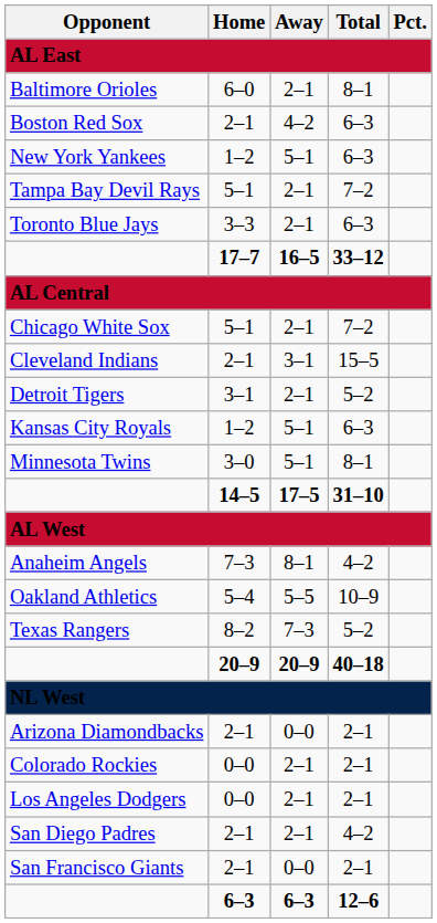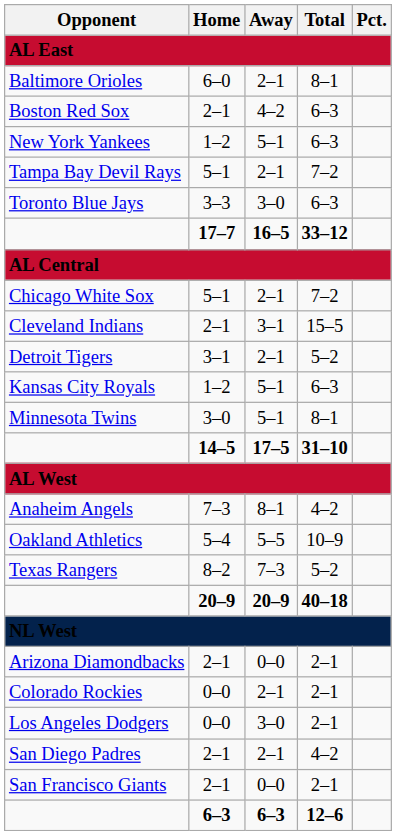 <table class="wikitable" style="font-size: 95%; text-align: center">
 <tr>
 <th>Opponent</th>
 <th>Home</th>
 <th>Away</th>
 <th>Total</th>
 <th>Pct.</th>
 </tr>
 <tr>
 <td colspan="5" style="text-align:left; background:#c60c30"><span> <strong>AL East</strong> </span></td>
 </tr>
 <tr>
 <td style="text-align:left"><a href='#'>Baltimore Orioles</a></td>
 <td>6–0</td>
 <td>2–1</td>
 <td>8–1</td>
 <td></td>
 </tr>
 <tr>
 <td style="text-align:left"><a href='#'>Boston Red Sox</a></td>
 <td>2–1</td>
 <td>4–2</td>
 <td>6–3</td>
 <td></td>
 </tr>
 <tr>
 <td style="text-align:left"><a href='#'>New York Yankees</a></td>
 <td>1–2</td>
 <td>5–1</td>
 <td>6–3</td>
 <td></td>
 </tr>
 <tr>
 <td style="text-align:left"><a href='#'>Tampa Bay Devil Rays</a></td>
 <td>5–1</td>
 <td>2–1</td>
 <td>7–2</td>
 <td></td>
 </tr>
 <tr>
 <td style="text-align:left"><a href='#'>Toronto Blue Jays</a></td>
 <td>3–3</td>
-<td>2–1</td>
+<td>3–0</td>
 <td>6–3</td>
 <td></td>
 </tr>
 <tr style="font-weight:bold">
 <td></td>
 <td>17–7</td>
 <td>16–5</td>
 <td>33–12</td>
 <td></td>
 </tr>
 <tr>
 <td colspan="7" style="text-align:left; background:#c60c30"><span> <strong>AL Central</strong> </span></td>
 </tr>
 <tr>
 <td style="text-align:left"><a href='#'>Chicago White Sox</a></td>
 <td>5–1</td>
 <td>2–1</td>
 <td>7–2</td>
 <td></td>
 </tr>
 <tr>
 <td style="text-align:left"><a href='#'>Cleveland Indians</a></td>
 <td>2–1</td>
 <td>3–1</td>
 <td>15–5</td>
 <td></td>
 </tr>
 <tr>
 <td style="text-align:left"><a href='#'>Detroit Tigers</a></td>
 <td>3–1</td>
 <td>2–1</td>
 <td>5–2</td>
 <td></td>
 </tr>
 <tr>
 <td style="text-align:left"><a href='#'>Kansas City Royals</a></td>
 <td>1–2</td>
 <td>5–1</td>
 <td>6–3</td>
 <td></td>
 </tr>
 <tr>
 <td style="text-align:left"><a href='#'>Minnesota Twins</a></td>
 <td>3–0</td>
 <td>5–1</td>
 <td>8–1</td>
 <td></td>
 </tr>
 <tr style="font-weight:bold">
 <td></td>
 <td>14–5</td>
 <td>17–5</td>
 <td>31–10</td>
 <td></td>
 </tr>
 <tr>
 <td colspan="7" style="text-align:left; background:#c60c30"><span> <strong>AL West</strong> </span></td>
 </tr>
 <tr>
 <td style="text-align:left"><a href='#'>Anaheim Angels</a></td>
 <td>7–3</td>
 <td>8–1</td>
 <td>4–2</td>
 <td></td>
 </tr>
 <tr>
 <td style="text-align:left"><a href='#'>Oakland Athletics</a></td>
 <td>5–4</td>
 <td>5–5</td>
 <td>10–9</td>
 <td></td>
 </tr>
 <tr>
 <td style="text-align:left"><a href='#'>Texas Rangers</a></td>
 <td>8–2</td>
 <td>7–3</td>
 <td>5–2</td>
 <td></td>
 </tr>
 <tr style="font-weight:bold">
 <td></td>
 <td>20–9</td>
 <td>20–9</td>
 <td>40–18</td>
 <td></td>
 </tr>
 <tr>
 <td colspan="7" style="text-align:left; background:#03224c"><span> <strong>NL West</strong> </span></td>
 </tr>
 <tr>
 <td style="text-align:left"><a href='#'>Arizona Diamondbacks</a></td>
 <td>2–1</td>
 <td>0–0</td>
 <td>2–1</td>
 <td></td>
 </tr>
 <tr>
 <td style="text-align:left"><a href='#'>Colorado Rockies</a></td>
 <td>0–0</td>
 <td>2–1</td>
 <td>2–1</td>
 <td></td>
 </tr>
 <tr>
 <td style="text-align:left"><a href='#'>Los Angeles Dodgers</a></td>
 <td>0–0</td>
-<td>2–1</td>
+<td>3–0</td>
 <td>2–1</td>
 <td></td>
 </tr>
 <tr>
 <td style="text-align:left"><a href='#'>San Diego Padres</a></td>
 <td>2–1</td>
 <td>2–1</td>
 <td>4–2</td>
 <td></td>
 </tr>
 <tr>
 <td style="text-align:left"><a href='#'>San Francisco Giants</a></td>
 <td>2–1</td>
 <td>0–0</td>
 <td>2–1</td>
 <td></td>
 </tr>
 <tr style="font-weight:bold">
 <td></td>
 <td>6–3</td>
 <td>6–3</td>
 <td>12–6</td>
 <td></td>
 </tr>
 </table>
